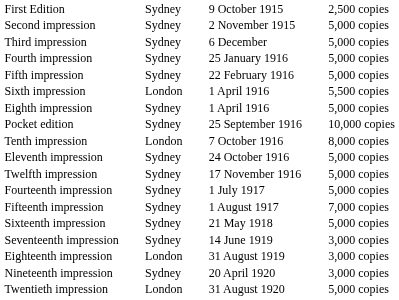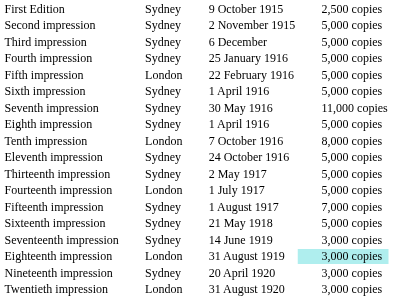 <table>
 <tr>
 <td style="padding-left:2em;">First Edition</td>
 <td style="padding-left:2em;">Sydney</td>
 <td style="padding-left:2em;">9 October 1915</td>
 <td style="padding-left:2em;">2,500 copies</td>
 </tr>
 <tr>
 <td style="padding-left:2em;">Second impression</td>
 <td style="padding-left:2em;">Sydney</td>
 <td style="padding-left:2em;">2 November 1915</td>
 <td style="padding-left:2em;">5,000 copies</td>
 </tr>
 <tr>
 <td style="padding-left:2em;">Third impression</td>
 <td style="padding-left:2em;">Sydney</td>
 <td style="padding-left:2em;">6 December</td>
 <td style="padding-left:2em;">5,000 copies</td>
 </tr>
 <tr>
 <td style="padding-left:2em;">Fourth impression</td>
 <td style="padding-left:2em;">Sydney</td>
 <td style="padding-left:2em;">25 January 1916</td>
 <td style="padding-left:2em;">5,000 copies</td>
 </tr>
 <tr>
 <td style="padding-left:2em;">Fifth impression</td>
-<td style="padding-left:2em;">Sydney</td>
+<td style="padding-left:2em;">London</td>
 <td style="padding-left:2em;">22 February 1916</td>
 <td style="padding-left:2em;">5,000 copies</td>
 </tr>
 <tr>
 <td style="padding-left:2em;">Sixth impression</td>
-<td style="padding-left:2em;">London</td>
+<td style="padding-left:2em;">Sydney</td>
 <td style="padding-left:2em;">1 April 1916</td>
-<td style="padding-left:2em;">5,500 copies</td>
+<td style="padding-left:2em;">5,000 copies</td>
+</tr>
+<tr>
+<td style="padding-left:2em;">Seventh impression</td>
+<td style="padding-left:2em;">Sydney</td>
+<td style="padding-left:2em;">30 May 1916</td>
+<td style="padding-left:2em;">11,000 copies</td>
 </tr>
 <tr>
 <td style="padding-left:2em;">Eighth impression</td>
 <td style="padding-left:2em;">Sydney</td>
 <td style="padding-left:2em;">1 April 1916</td>
 <td style="padding-left:2em;">5,000 copies</td>
-</tr>
-<tr>
-<td style="padding-left:2em;">Pocket edition</td>
-<td style="padding-left:2em;">Sydney</td>
-<td style="padding-left:2em;">25 September 1916</td>
-<td style="padding-left:2em;">10,000 copies</td>
 </tr>
 <tr>
 <td style="padding-left:2em;">Tenth impression</td>
 <td style="padding-left:2em;">London</td>
 <td style="padding-left:2em;">7 October 1916</td>
 <td style="padding-left:2em;">8,000 copies</td>
 </tr>
 <tr>
 <td style="padding-left:2em;">Eleventh impression</td>
 <td style="padding-left:2em;">Sydney</td>
 <td style="padding-left:2em;">24 October 1916</td>
 <td style="padding-left:2em;">5,000 copies</td>
 </tr>
 <tr>
-<td style="padding-left:2em;">Twelfth impression</td>
+<td style="padding-left:2em;">Thirteenth impression</td>
 <td style="padding-left:2em;">Sydney</td>
-<td style="padding-left:2em;">17 November 1916</td>
+<td style="padding-left:2em;">2 May 1917</td>
 <td style="padding-left:2em;">5,000 copies</td>
 </tr>
 <tr>
 <td style="padding-left:2em;">Fourteenth impression</td>
-<td style="padding-left:2em;">Sydney</td>
+<td style="padding-left:2em;">London</td>
 <td style="padding-left:2em;">1 July 1917</td>
 <td style="padding-left:2em;">5,000 copies</td>
 </tr>
 <tr>
 <td style="padding-left:2em;">Fifteenth impression</td>
 <td style="padding-left:2em;">Sydney</td>
 <td style="padding-left:2em;">1 August 1917</td>
 <td style="padding-left:2em;">7,000 copies</td>
 </tr>
 <tr>
 <td style="padding-left:2em;">Sixteenth impression</td>
 <td style="padding-left:2em;">Sydney</td>
 <td style="padding-left:2em;">21 May 1918</td>
 <td style="padding-left:2em;">5,000 copies</td>
 </tr>
 <tr>
 <td style="padding-left:2em;">Seventeenth impression</td>
 <td style="padding-left:2em;">Sydney</td>
 <td style="padding-left:2em;">14 June 1919</td>
 <td style="padding-left:2em;">3,000 copies</td>
 </tr>
 <tr>
 <td style="padding-left:2em;">Eighteenth impression</td>
 <td style="padding-left:2em;">London</td>
 <td style="padding-left:2em;">31 August 1919</td>
-<td style="padding-left:2em;">3,000 copies</td>
+<td style="background: paleturquoise; padding-left:2em;">3,000 copies</td>
 </tr>
 <tr>
 <td style="padding-left:2em;">Nineteenth impression</td>
 <td style="padding-left:2em;">Sydney</td>
 <td style="padding-left:2em;">20 April 1920</td>
 <td style="padding-left:2em;">3,000 copies</td>
 </tr>
 <tr>
 <td style="padding-left:2em;">Twentieth impression</td>
 <td style="padding-left:2em;">London</td>
 <td style="padding-left:2em;">31 August 1920</td>
-<td style="padding-left:2em;">5,000 copies</td>
+<td style="padding-left:2em;">3,000 copies</td>
 </tr>
 </table>
